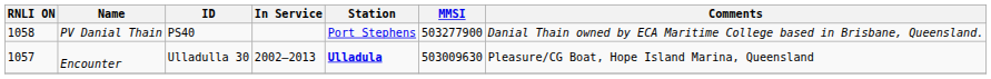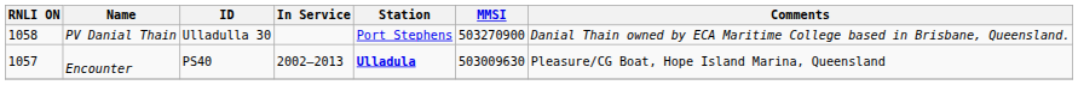 <table class="wikitable">
 <tr>
 <th>RNLI ON</th>
 <th>Name</th>
 <th>ID</th>
 <th>In Service</th>
 <th>Station</th>
 <th><a href='#'>MMSI</a></th>
 <th>Comments</th>
 </tr>
 <tr>
 <td>1058</td>
 <td><em>PV Danial Thain</em></td>
-<td>PS40</td>
+<td>Ulladulla 30</td>
 <td></td>
 <td><a href='#'>Port Stephens</a></td>
-<td>503277900</td>
+<td>503270900</td>
 <td><em>Danial Thain owned by ECA Maritime College based in Brisbane, Queensland.</em></td>
 </tr>
 <tr>
 <td>1057</td>
 <td><br><em>Encounter</em></td>
-<td>Ulladulla 30</td>
+<td>PS40</td>
 <td>2002–2013</td>
 <td><strong><a href='#'>Ulladula</a></strong></td>
 <td>503009630</td>
 <td>Pleasure/CG Boat, Hope Island Marina, Queensland</td>
 </tr>
 <tr>
 </tr>
 </table>
